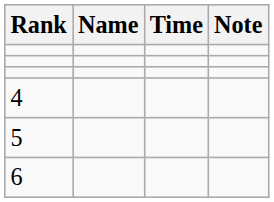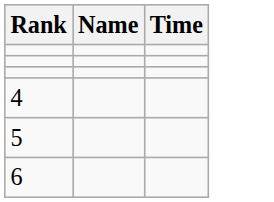 <table class="wikitable" style="font-size:95%" style="text-align:center; width:35em;">
 <tr>
 <th>Rank</th>
 <th>Name</th>
 <th>Time</th>
-<th>Note</th>
 </tr>
 <tr>
 <td></td>
 <td align=left></td>
-<td></td>
 <td></td>
 </tr>
 <tr>
 <td></td>
 <td align=left></td>
 <td></td>
-<td></td>
 </tr>
 <tr>
 <td></td>
 <td align=left></td>
-<td></td>
 <td></td>
 </tr>
 <tr>
 <td>4</td>
 <td align=left></td>
 <td></td>
-<td></td>
 </tr>
 <tr>
 <td>5</td>
 <td align=left></td>
-<td></td>
 <td></td>
 </tr>
 <tr>
 <td>6</td>
 <td align=left></td>
 <td></td>
-<td></td>
 </tr>
 </table>
